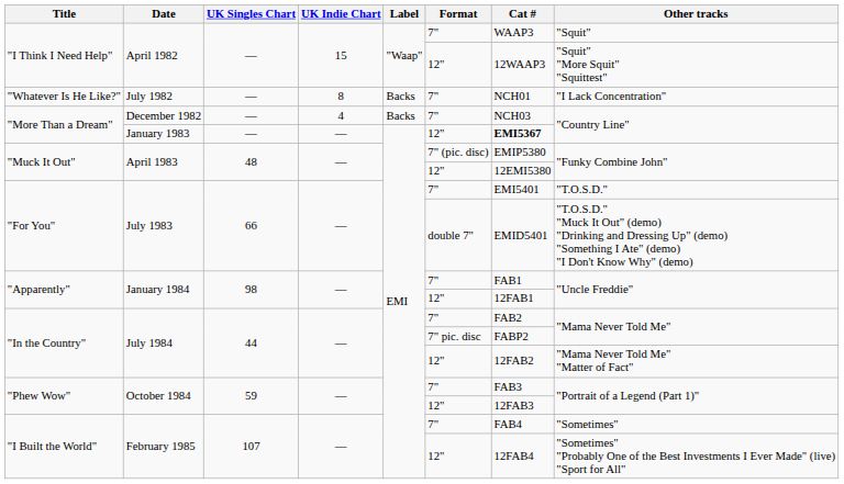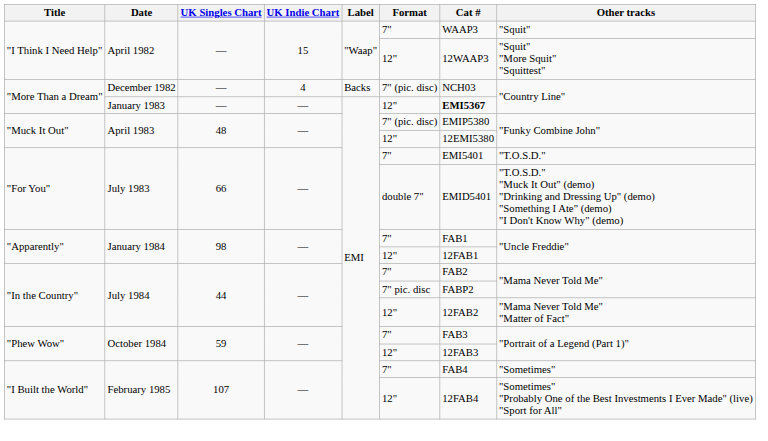 <table class="wikitable">
 <tr>
 <th>Title</th>
 <th>Date</th>
 <th><a href='#'>UK Singles Chart</a></th>
 <th><a href='#'>UK Indie Chart</a></th>
 <th>Label</th>
 <th>Format</th>
 <th>Cat #</th>
 <th>Other tracks</th>
 </tr>
 <tr>
 <td rowspan="2">"I Think I Need Help"</td>
 <td rowspan="2">April 1982</td>
 <td rowspan="2" align="center">—</td>
 <td rowspan="2" align="center">15</td>
 <td rowspan="2">"Waap"</td>
 <td>7"</td>
 <td>WAAP3</td>
 <td>"Squit"</td>
 </tr>
 <tr>
 <td>12"</td>
 <td>12WAAP3</td>
 <td>"Squit"<br>"More Squit"<br>"Squittest"</td>
 </tr>
 <tr>
-<td>"Whatever Is He Like?"</td>
-<td>July 1982</td>
-<td align="center">—</td>
-<td align="center">8</td>
-<td>Backs</td>
-<td>7"</td>
-<td>NCH01</td>
-<td>"I Lack Concentration"</td>
-</tr>
-<tr>
 <td rowspan="2">"More Than a Dream"</td>
 <td>December 1982</td>
 <td align="center">—</td>
 <td align="center">4</td>
 <td>Backs</td>
-<td>7"</td>
+<td>7" (pic. disc)</td>
 <td>NCH03</td>
 <td rowspan="2">"Country Line"</td>
 </tr>
 <tr>
 <td>January 1983</td>
 <td align="center">—</td>
 <td align="center">—</td>
 <td rowspan="14">EMI</td>
 <td>12"</td>
 <td><strong>EMI5367</strong></td>
 </tr>
 <tr>
 <td rowspan="2">"Muck It Out"</td>
 <td rowspan="2">April 1983</td>
 <td rowspan="2" align="center">48</td>
 <td rowspan="2" align="center">—</td>
 <td>7" (pic. disc)</td>
 <td>EMIP5380</td>
 <td rowspan="2">"Funky Combine John"</td>
 </tr>
 <tr>
 <td>12"</td>
 <td>12EMI5380</td>
 </tr>
 <tr>
 <td rowspan="2">"For You"</td>
 <td rowspan="2">July 1983</td>
 <td rowspan="2" align="center">66</td>
 <td rowspan="2" align="center">—</td>
 <td>7"</td>
 <td>EMI5401</td>
 <td>"T.O.S.D."</td>
 </tr>
 <tr>
 <td>double 7"</td>
 <td>EMID5401</td>
 <td>"T.O.S.D."<br>"Muck It Out" (demo)<br>"Drinking and Dressing Up" (demo)<br>"Something I Ate" (demo)<br>"I Don't Know Why" (demo)</td>
 </tr>
 <tr>
 <td rowspan="2">"Apparently"</td>
 <td rowspan="2">January 1984</td>
 <td rowspan="2" align="center">98</td>
 <td rowspan="2" align="center">—</td>
 <td>7"</td>
 <td>FAB1</td>
 <td rowspan="2">"Uncle Freddie"</td>
 </tr>
 <tr>
 <td>12"</td>
 <td>12FAB1</td>
 </tr>
 <tr>
 <td rowspan="3">"In the Country"</td>
 <td rowspan="3">July 1984</td>
 <td rowspan="3" align="center">44</td>
 <td rowspan="3" align="center">—</td>
 <td>7"</td>
 <td>FAB2</td>
 <td rowspan="2">"Mama Never Told Me"</td>
 </tr>
 <tr>
 <td>7" pic. disc</td>
 <td>FABP2</td>
 </tr>
 <tr>
 <td>12"</td>
 <td>12FAB2</td>
 <td>"Mama Never Told Me"<br>"Matter of Fact"</td>
 </tr>
 <tr>
 <td rowspan="2">"Phew Wow"</td>
 <td rowspan="2">October 1984</td>
 <td rowspan="2" align="center">59</td>
 <td rowspan="2" align="center">—</td>
 <td>7"</td>
 <td>FAB3</td>
 <td rowspan="2">"Portrait of a Legend (Part 1)"</td>
 </tr>
 <tr>
 <td>12"</td>
 <td>12FAB3</td>
 </tr>
 <tr>
 <td rowspan="2">"I Built the World"</td>
 <td rowspan="2">February 1985</td>
 <td rowspan="2" align="center">107</td>
 <td rowspan="2" align="center">—</td>
 <td>7"</td>
 <td>FAB4</td>
 <td>"Sometimes"</td>
 </tr>
 <tr>
 <td>12"</td>
 <td>12FAB4</td>
 <td>"Sometimes"<br>"Probably One of the Best Investments I Ever Made" (live)<br>"Sport for All"</td>
 </tr>
 </table>
